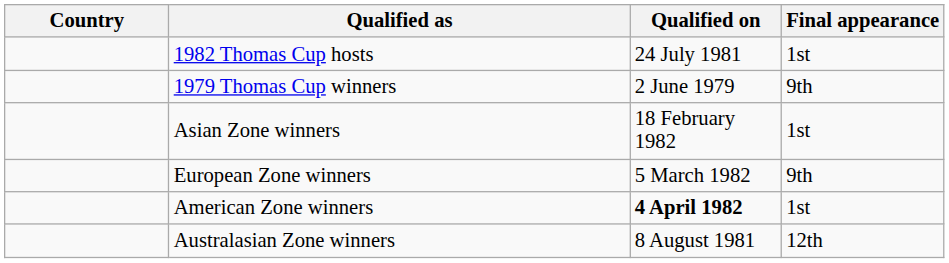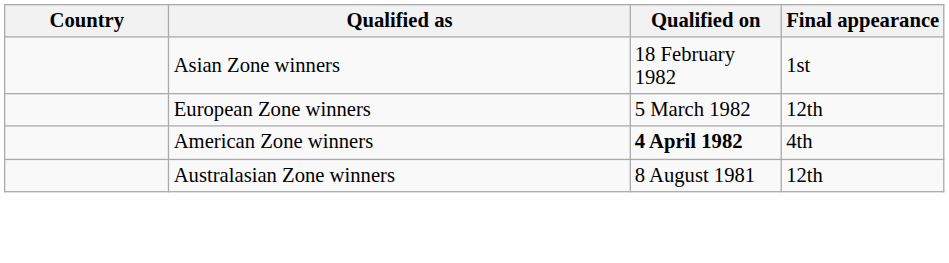 <table class="sortable wikitable">
 <tr>
 <th width="120">Country</th>
 <th width="350">Qualified as</th>
 <th width="110">Qualified on</th>
 <th>Final appearance</th>
-</tr>
-<tr>
-<td></td>
-<td><a href='#'>1982 Thomas Cup</a> hosts</td>
-<td>24 July 1981</td>
-<td>1st</td>
-</tr>
-<tr>
-<td></td>
-<td><a href='#'>1979 Thomas Cup</a> winners</td>
-<td>2 June 1979</td>
-<td>9th</td>
 </tr>
 <tr>
 <td></td>
 <td>Asian Zone winners</td>
 <td>18 February 1982</td>
 <td>1st</td>
 </tr>
 <tr>
 <td></td>
 <td>European Zone winners</td>
 <td>5 March 1982</td>
-<td>9th</td>
+<td>12th</td>
 </tr>
 <tr>
 <td></td>
 <td>American Zone winners</td>
 <td><strong>4 April 1982</strong></td>
-<td>1st</td>
+<td>4th</td>
 </tr>
 <tr>
 <td></td>
 <td>Australasian Zone winners</td>
 <td>8 August 1981</td>
 <td>12th</td>
 </tr>
 </table>
